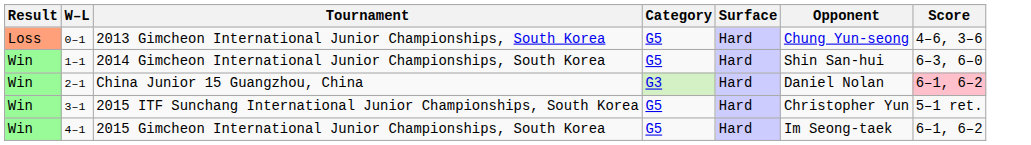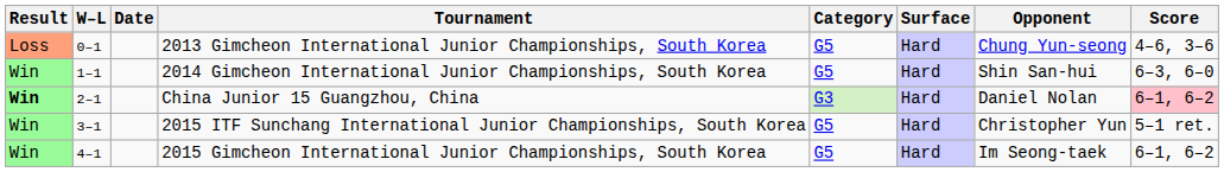 <table class="sortable wikitable">
 <tr>
 <th>Result</th>
 <th class="unsortable">W–L</th>
+<th>Date</th>
 <th>Tournament</th>
 <th>Category</th>
 <th>Surface</th>
 <th>Opponent</th>
 <th class="unsortable">Score</th>
 </tr>
 <tr>
 <td bgcolor="FFA07A">Loss</td>
 <td><small>0–1</small></td>
+<td></td>
 <td>2013 Gimcheon International Junior Championships, <a href='#'>South Korea</a></td>
 <td><a href='#'>G5</a></td>
 <td bgcolor="CCCCFF">Hard</td>
 <td> <a href='#'>Chung Yun-seong</a></td>
 <td>4–6, 3–6</td>
 </tr>
 <tr>
 <td bgcolor="98fb98">Win</td>
 <td><small>1–1</small></td>
+<td></td>
 <td>2014 Gimcheon International Junior Championships, South Korea</td>
 <td><a href='#'>G5</a></td>
 <td bgcolor="CCCCFF">Hard</td>
 <td> Shin San-hui</td>
 <td>6–3, 6–0</td>
 </tr>
 <tr>
-<td bgcolor="98fb98">Win</td>
+<td bgcolor="98fb98"><strong>Win</strong></td>
 <td><small>2–1</small></td>
+<td></td>
 <td>China Junior 15 Guangzhou, China</td>
 <td bgcolor="D4F1C5"><a href='#'>G3</a></td>
 <td bgcolor="CCCCFF">Hard</td>
 <td> Daniel Nolan</td>
 <td style="background: pink;">6–1, 6–2</td>
 </tr>
 <tr>
 <td bgcolor="98fb98">Win</td>
 <td><small>3–1</small></td>
+<td></td>
 <td>2015 ITF Sunchang International Junior Championships, South Korea</td>
 <td><a href='#'>G5</a></td>
 <td bgcolor="CCCCFF">Hard</td>
 <td> Christopher Yun</td>
 <td>5–1 ret.</td>
 </tr>
 <tr>
 <td bgcolor="98fb98">Win</td>
 <td><small>4–1</small></td>
+<td></td>
 <td>2015 Gimcheon International Junior Championships, South Korea</td>
 <td><a href='#'>G5</a></td>
 <td bgcolor="CCCCFF">Hard</td>
 <td> Im Seong-taek</td>
 <td>6–1, 6–2</td>
 </tr>
 </table>
